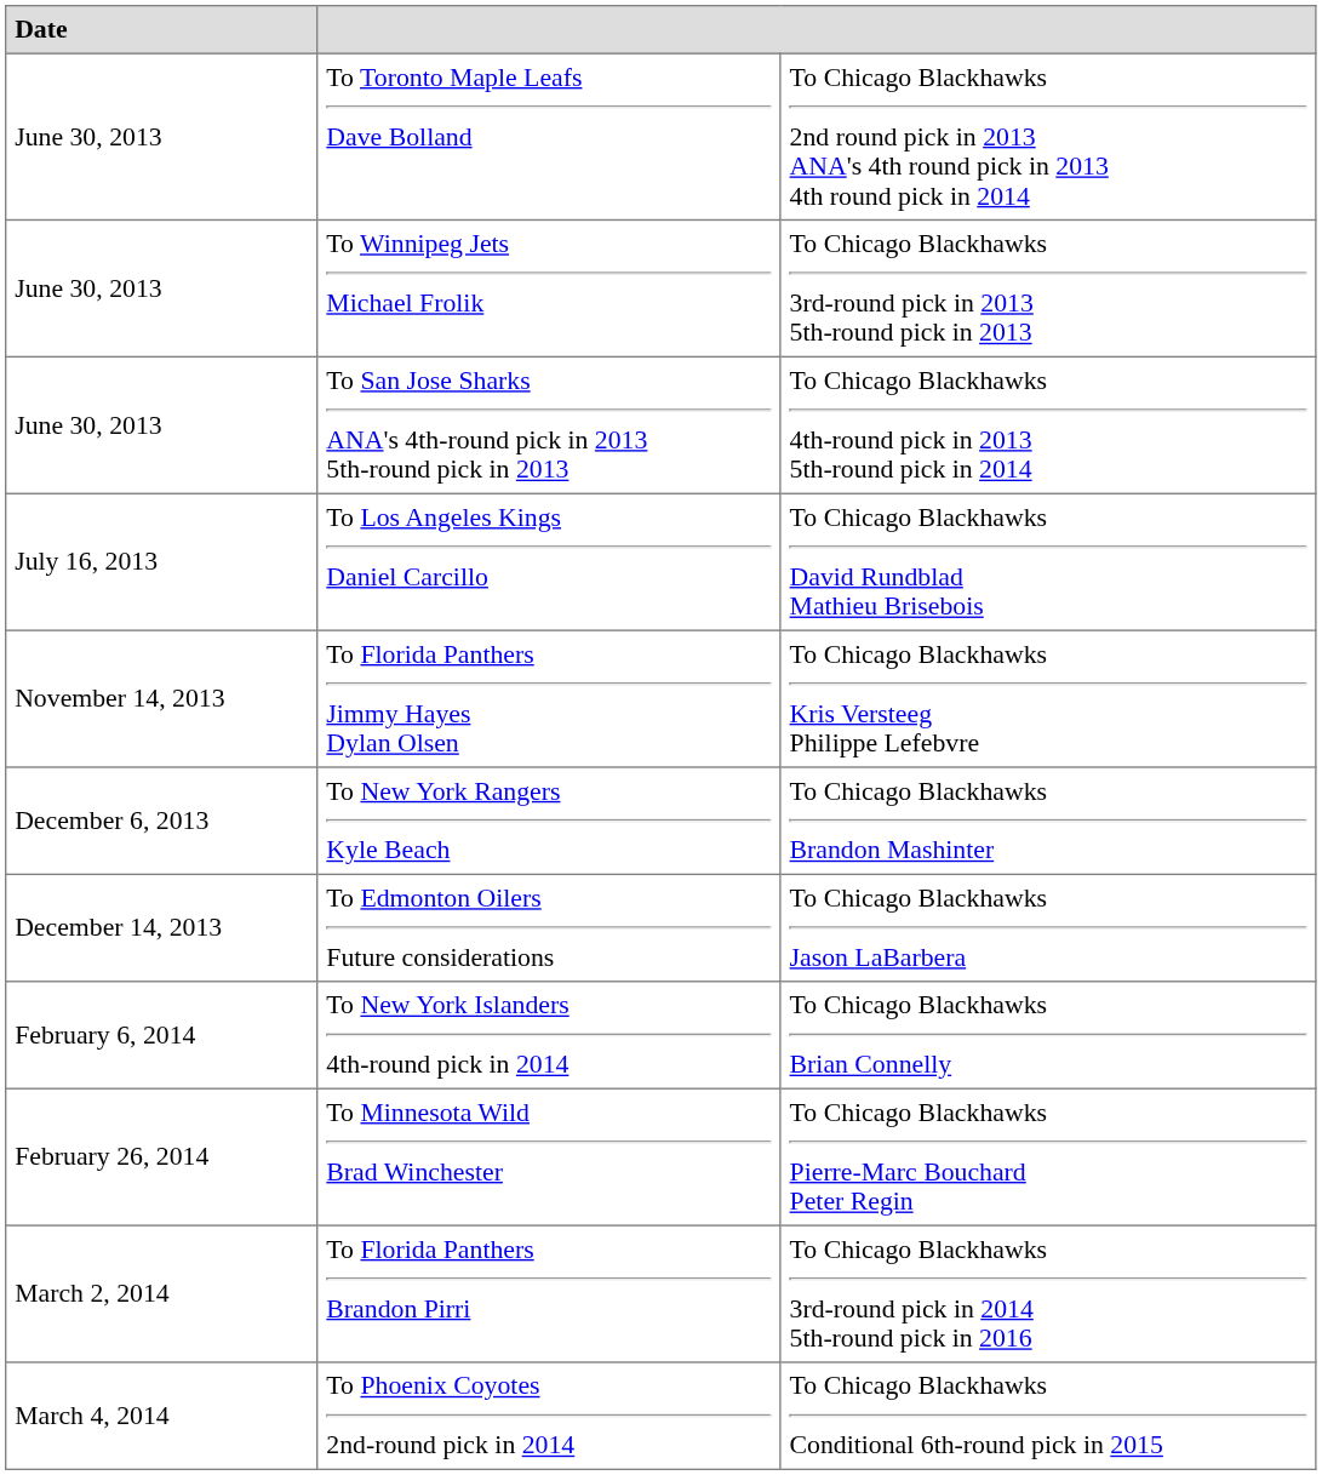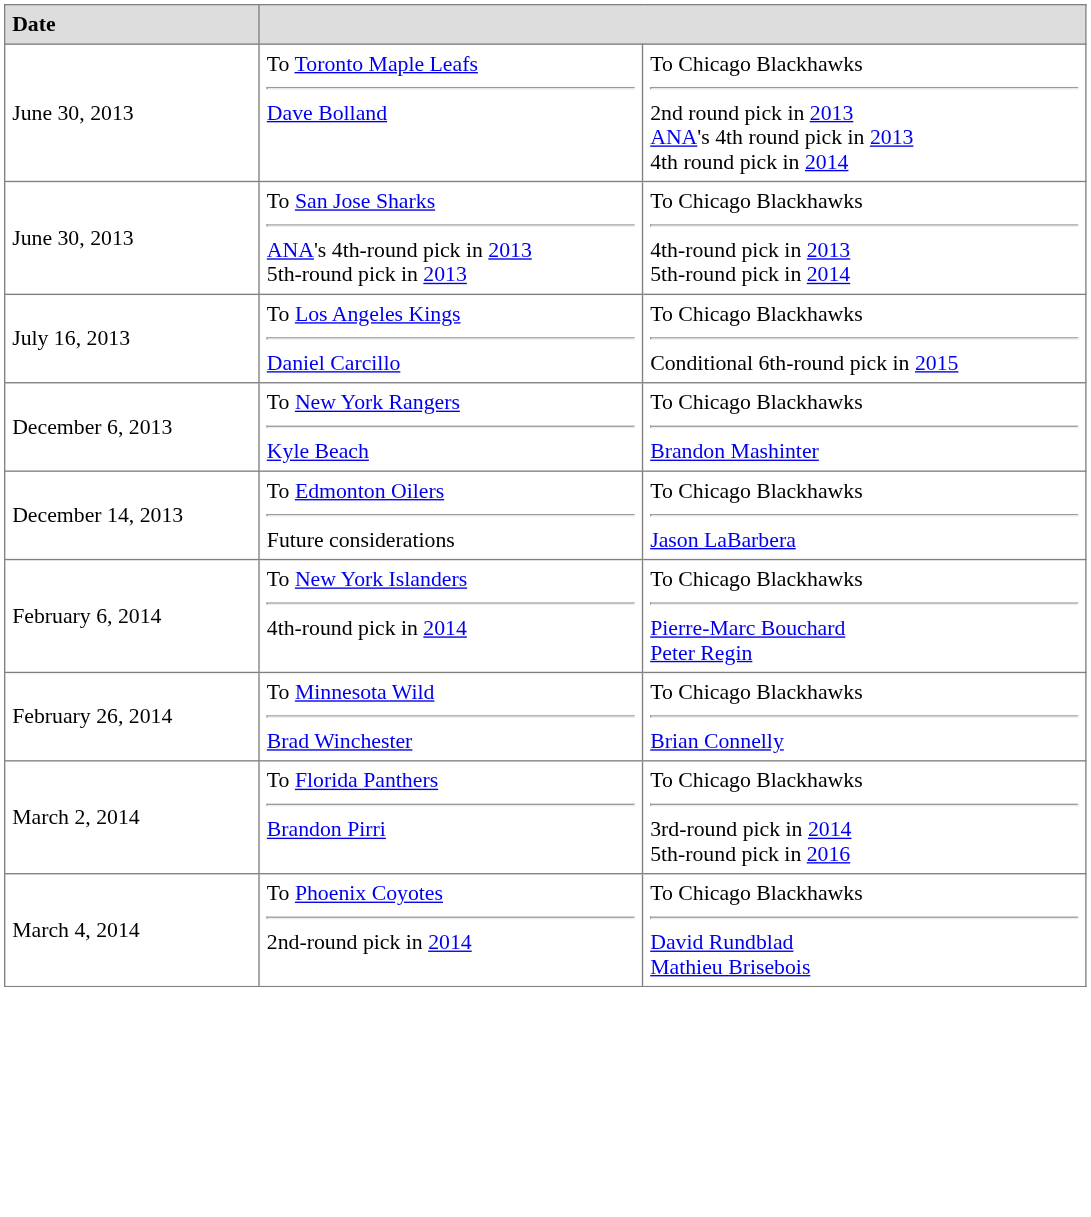 <table border="1"  cellpadding="5" style="border-collapse:collapse; width:90%;">
 <tr style="background:#ddd;">
 <td><strong>Date</strong></td>
 <th colspan="2"></th>
 </tr>
 <tr>
 <td>June 30, 2013<br></td>
 <td valign="top">To <a href='#'>Toronto Maple Leafs</a><hr><a href='#'>Dave Bolland</a></td>
 <td valign="top">To Chicago Blackhawks<hr>2nd round pick in <a href='#'>2013</a><br><a href='#'>ANA</a>'s 4th round pick in <a href='#'>2013</a><br>4th round pick in <a href='#'>2014</a></td>
 </tr>
 <tr>
 <td>June 30, 2013<br></td>
-<td valign="top">To <a href='#'>Winnipeg Jets</a><hr><a href='#'>Michael Frolik</a></td>
-<td valign="top">To Chicago Blackhawks<hr>3rd-round pick in <a href='#'>2013</a><br>5th-round pick in <a href='#'>2013</a></td>
-</tr>
-<tr>
-<td>June 30, 2013<br></td>
 <td valign="top">To <a href='#'>San Jose Sharks</a><hr><a href='#'>ANA</a>'s 4th-round pick in <a href='#'>2013</a><br>5th-round pick in <a href='#'>2013</a></td>
 <td valign="top">To Chicago Blackhawks<hr>4th-round pick in <a href='#'>2013</a><br>5th-round pick in <a href='#'>2014</a></td>
 </tr>
 <tr>
 <td>July 16, 2013<br></td>
 <td valign="top">To <a href='#'>Los Angeles Kings</a><hr><a href='#'>Daniel Carcillo</a></td>
-<td valign="top">To Chicago Blackhawks<hr><a href='#'>David Rundblad</a><br><a href='#'>Mathieu Brisebois</a></td>
-</tr>
-<tr>
-<td>November 14, 2013<br></td>
-<td valign="top">To <a href='#'>Florida Panthers</a><hr><a href='#'>Jimmy Hayes</a><br><a href='#'>Dylan Olsen</a></td>
-<td valign="top">To Chicago Blackhawks<hr><a href='#'>Kris Versteeg</a><br>Philippe Lefebvre</td>
+<td valign="top">To Chicago Blackhawks<hr>Conditional 6th-round pick in <a href='#'>2015</a></td>
 </tr>
 <tr>
 <td>December 6, 2013<br></td>
 <td valign="top">To <a href='#'>New York Rangers</a><hr><a href='#'>Kyle Beach</a></td>
 <td valign="top">To Chicago Blackhawks<hr><a href='#'>Brandon Mashinter</a></td>
 </tr>
 <tr>
 <td>December 14, 2013<br></td>
 <td valign="top">To <a href='#'>Edmonton Oilers</a><hr>Future considerations</td>
 <td valign="top">To Chicago Blackhawks<hr><a href='#'>Jason LaBarbera</a></td>
 </tr>
 <tr>
 <td>February 6, 2014<br></td>
 <td valign="top">To <a href='#'>New York Islanders</a><hr>4th-round pick in <a href='#'>2014</a></td>
-<td valign="top">To Chicago Blackhawks<hr><a href='#'>Brian Connelly</a></td>
+<td valign="top">To Chicago Blackhawks<hr><a href='#'>Pierre-Marc Bouchard</a><br><a href='#'>Peter Regin</a></td>
 </tr>
 <tr>
 <td>February 26, 2014<br></td>
 <td valign="top">To <a href='#'>Minnesota Wild</a><hr><a href='#'>Brad Winchester</a></td>
-<td valign="top">To Chicago Blackhawks<hr><a href='#'>Pierre-Marc Bouchard</a><br><a href='#'>Peter Regin</a></td>
+<td valign="top">To Chicago Blackhawks<hr><a href='#'>Brian Connelly</a></td>
 </tr>
 <tr>
 <td>March 2, 2014<br></td>
 <td valign="top">To <a href='#'>Florida Panthers</a><hr><a href='#'>Brandon Pirri</a></td>
 <td valign="top">To Chicago Blackhawks<hr>3rd-round pick in <a href='#'>2014</a><br>5th-round pick in <a href='#'>2016</a></td>
 </tr>
 <tr>
 <td>March 4, 2014<br></td>
 <td valign="top">To <a href='#'>Phoenix Coyotes</a><hr>2nd-round pick in <a href='#'>2014</a></td>
-<td valign="top">To Chicago Blackhawks<hr>Conditional 6th-round pick in <a href='#'>2015</a></td>
+<td valign="top">To Chicago Blackhawks<hr><a href='#'>David Rundblad</a><br><a href='#'>Mathieu Brisebois</a></td>
 </tr>
 </table>
